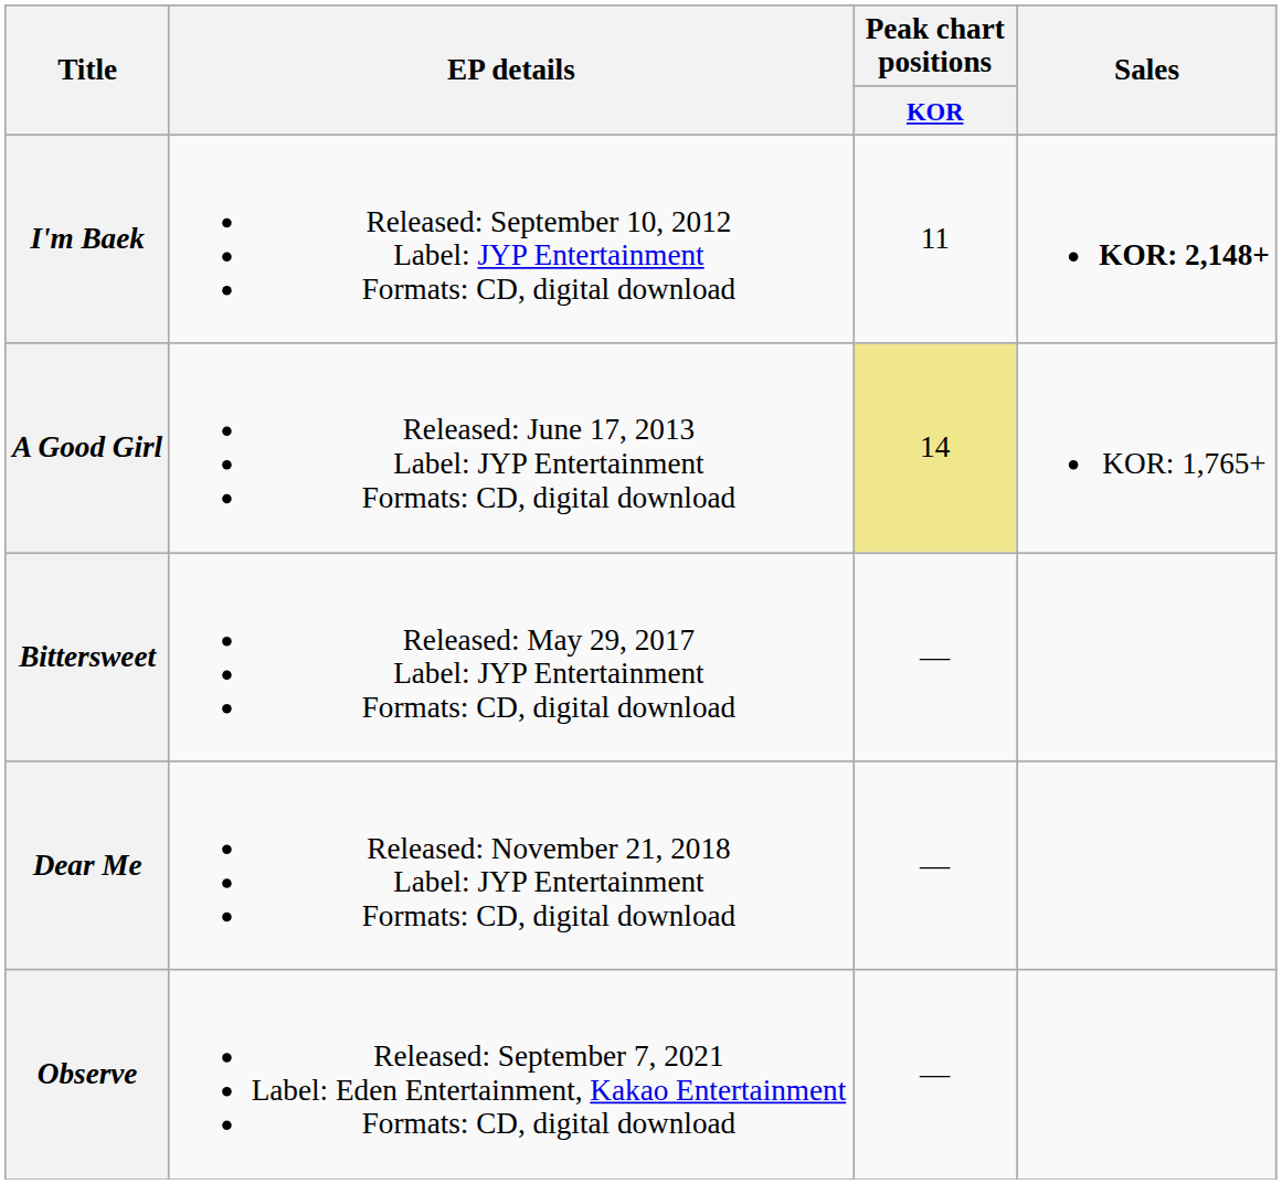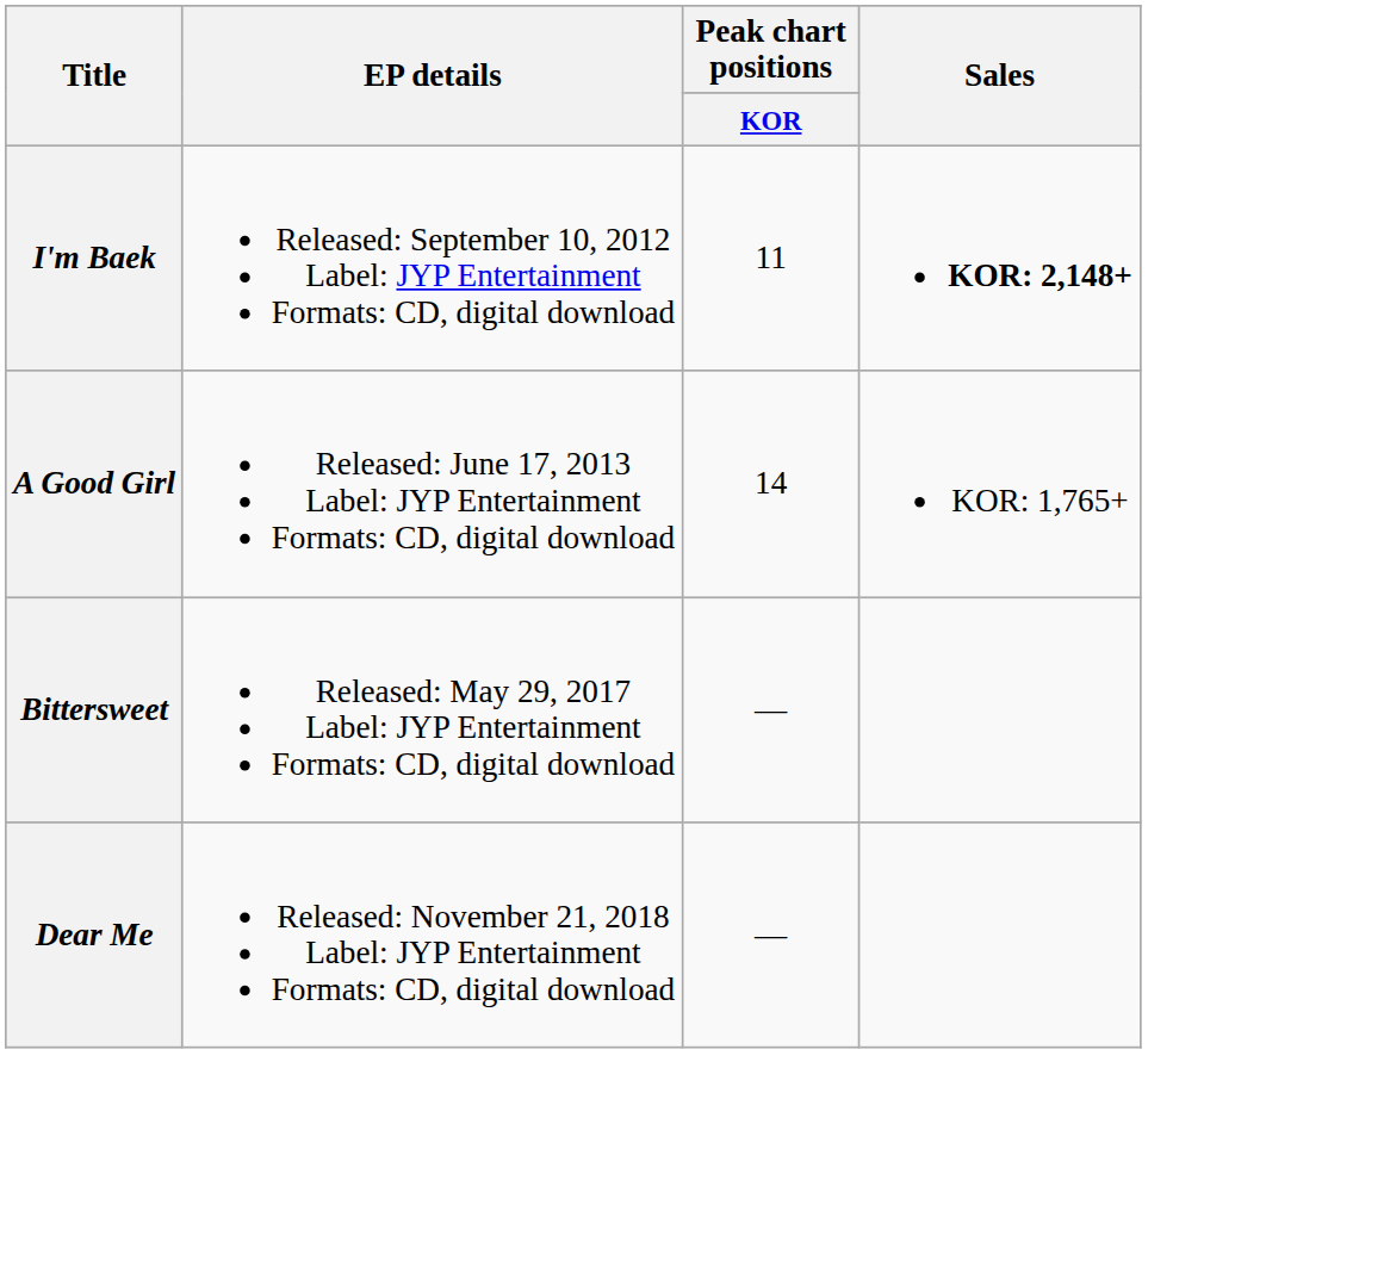 <table class="wikitable plainrowheaders" style="text-align:center;">
 <tr>
 <th scope="col" rowspan="2">Title</th>
 <th scope="col" rowspan="2">EP details</th>
 <th scope="col" style="width:5em;">Peak chart positions</th>
 <th scope="col" rowspan="2">Sales</th>
 </tr>
 <tr>
 <th><small><a href='#'>KOR</a></small><br></th>
 </tr>
 <tr>
 <th scope="row"><em>I'm Baek</em></th>
 <td><br><ul><li>Released: September 10, 2012</li><li>Label: <a href='#'>JYP Entertainment</a></li><li>Formats: CD, digital download</li></ul></td>
 <td>11</td>
 <td><strong><br><ul><li>KOR: 2,148+</li></ul></strong></td>
 </tr>
 <tr>
 <th scope="row"><em>A Good Girl</em></th>
 <td><br><ul><li>Released: June 17, 2013</li><li>Label: JYP Entertainment</li><li>Formats: CD, digital download</li></ul></td>
-<td style="background: khaki;">14</td>
+<td>14</td>
 <td><br><ul><li>KOR: 1,765+</li></ul></td>
 </tr>
 <tr>
 <th scope="row"><em>Bittersweet</em></th>
 <td><br><ul><li>Released: May 29, 2017</li><li>Label: JYP Entertainment</li><li>Formats: CD, digital download</li></ul></td>
 <td>—</td>
 <td></td>
 </tr>
 <tr>
 <th scope="row"><em>Dear Me</em></th>
 <td><br><ul><li>Released: November 21, 2018</li><li>Label: JYP Entertainment</li><li>Formats: CD, digital download</li></ul></td>
 <td>—</td>
 <td></td>
 </tr>
-<tr>
-<th scope="row"><em>Observe</em></th>
-<td><br><ul><li>Released: September 7, 2021</li><li>Label: Eden Entertainment, <a href='#'>Kakao Entertainment</a></li><li>Formats: CD, digital download</li></ul></td>
-<td>—</td>
-<td></td>
-</tr>
 </table>
